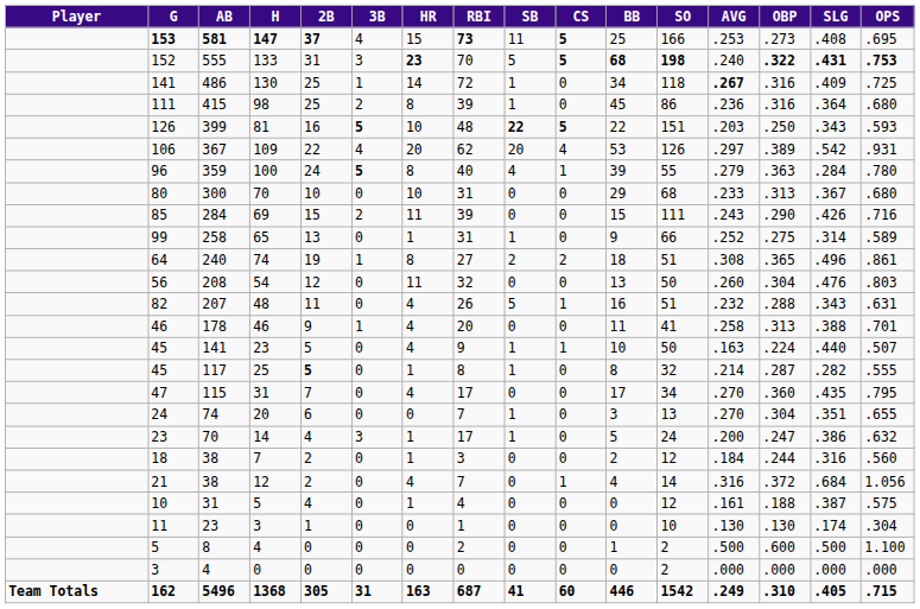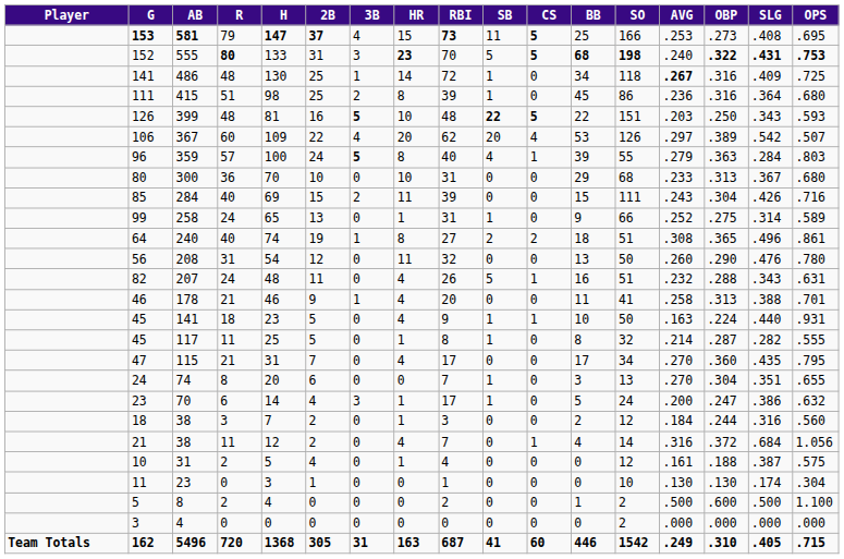 <table class="wikitable sortable">
 <tr>
 <th style="background:#380982; color:#FFF; width:14%;">Player</th>
 <th style="background:#380982; color:#FFF; width:5%;">G</th>
 <th style="background:#380982; color:#FFF; width:5%;">AB</th>
+<th style="background:#380982; color:#FFF; width:5%;">R</th>
 <th style="background:#380982; color:#FFF; width:5%;">H</th>
 <th style="background:#380982; color:#FFF; width:5%;">2B</th>
 <th style="background:#380982; color:#FFF; width:5%;">3B</th>
 <th style="background:#380982; color:#FFF; width:5%;">HR</th>
 <th style="background:#380982; color:#FFF; width:5%;">RBI</th>
 <th style="background:#380982; color:#FFF; width:5%;">SB</th>
 <th style="background:#380982; color:#FFF; width:5%;">CS</th>
 <th style="background:#380982; color:#FFF; width:5%;">BB</th>
 <th style="background:#380982; color:#FFF; width:5%;">SO</th>
 <th style="background:#380982; color:#FFF; width:5%;">AVG</th>
 <th style="background:#380982; color:#FFF; width:5%;">OBP</th>
 <th style="background:#380982; color:#FFF; width:5%;">SLG</th>
 <th style="background:#380982; color:#FFF; width:5%;">OPS</th>
 </tr>
 <tr>
 <td></td>
 <td><strong>153</strong></td>
 <td><strong>581</strong></td>
+<td>79</td>
 <td><strong>147</strong></td>
 <td><strong>37</strong></td>
 <td>4</td>
 <td>15</td>
 <td><strong>73</strong></td>
 <td>11</td>
 <td><strong>5</strong></td>
 <td>25</td>
 <td>166</td>
 <td>.253</td>
 <td>.273</td>
 <td>.408</td>
 <td>.695</td>
 </tr>
 <tr>
 <td></td>
 <td>152</td>
 <td>555</td>
+<td><strong>80</strong></td>
 <td>133</td>
 <td>31</td>
 <td>3</td>
 <td><strong>23</strong></td>
 <td>70</td>
 <td>5</td>
 <td><strong>5</strong></td>
 <td><strong>68</strong></td>
 <td><strong>198</strong></td>
 <td>.240</td>
 <td><strong>.322</strong></td>
 <td><strong>.431</strong></td>
 <td><strong>.753</strong></td>
 </tr>
 <tr>
 <td></td>
 <td>141</td>
 <td>486</td>
+<td>48</td>
 <td>130</td>
 <td>25</td>
 <td>1</td>
 <td>14</td>
 <td>72</td>
 <td>1</td>
 <td>0</td>
 <td>34</td>
 <td>118</td>
 <td><strong>.267</strong></td>
 <td>.316</td>
 <td>.409</td>
 <td>.725</td>
 </tr>
 <tr>
 <td></td>
 <td>111</td>
 <td>415</td>
+<td>51</td>
 <td>98</td>
 <td>25</td>
 <td>2</td>
 <td>8</td>
 <td>39</td>
 <td>1</td>
 <td>0</td>
 <td>45</td>
 <td>86</td>
 <td>.236</td>
 <td>.316</td>
 <td>.364</td>
 <td>.680</td>
 </tr>
 <tr>
 <td></td>
 <td>126</td>
 <td>399</td>
+<td>48</td>
 <td>81</td>
 <td>16</td>
 <td><strong>5</strong></td>
 <td>10</td>
 <td>48</td>
 <td><strong>22</strong></td>
 <td><strong>5</strong></td>
 <td>22</td>
 <td>151</td>
 <td>.203</td>
 <td>.250</td>
 <td>.343</td>
 <td>.593</td>
 </tr>
 <tr>
 <td></td>
 <td>106</td>
 <td>367</td>
+<td>60</td>
 <td>109</td>
 <td>22</td>
 <td>4</td>
 <td>20</td>
 <td>62</td>
 <td>20</td>
 <td>4</td>
 <td>53</td>
 <td>126</td>
 <td>.297</td>
 <td>.389</td>
 <td>.542</td>
-<td>.931</td>
+<td>.507</td>
 </tr>
 <tr>
 <td></td>
 <td>96</td>
 <td>359</td>
+<td>57</td>
 <td>100</td>
 <td>24</td>
 <td><strong>5</strong></td>
 <td>8</td>
 <td>40</td>
 <td>4</td>
 <td>1</td>
 <td>39</td>
 <td>55</td>
 <td>.279</td>
 <td>.363</td>
 <td>.284</td>
-<td>.780</td>
+<td>.803</td>
 </tr>
 <tr>
 <td></td>
 <td>80</td>
 <td>300</td>
+<td>36</td>
 <td>70</td>
 <td>10</td>
 <td>0</td>
 <td>10</td>
 <td>31</td>
 <td>0</td>
 <td>0</td>
 <td>29</td>
 <td>68</td>
 <td>.233</td>
 <td>.313</td>
 <td>.367</td>
 <td>.680</td>
 </tr>
 <tr>
 <td></td>
 <td>85</td>
 <td>284</td>
+<td>40</td>
 <td>69</td>
 <td>15</td>
 <td>2</td>
 <td>11</td>
 <td>39</td>
 <td>0</td>
 <td>0</td>
 <td>15</td>
 <td>111</td>
 <td>.243</td>
-<td>.290</td>
+<td>.304</td>
 <td>.426</td>
 <td>.716</td>
 </tr>
 <tr>
 <td></td>
 <td>99</td>
 <td>258</td>
+<td>24</td>
 <td>65</td>
 <td>13</td>
 <td>0</td>
 <td>1</td>
 <td>31</td>
 <td>1</td>
 <td>0</td>
 <td>9</td>
 <td>66</td>
 <td>.252</td>
 <td>.275</td>
 <td>.314</td>
 <td>.589</td>
 </tr>
 <tr>
 <td></td>
 <td>64</td>
 <td>240</td>
+<td>40</td>
 <td>74</td>
 <td>19</td>
 <td>1</td>
 <td>8</td>
 <td>27</td>
 <td>2</td>
 <td>2</td>
 <td>18</td>
 <td>51</td>
 <td>.308</td>
 <td>.365</td>
 <td>.496</td>
 <td>.861</td>
 </tr>
 <tr>
 <td></td>
 <td>56</td>
 <td>208</td>
+<td>31</td>
 <td>54</td>
 <td>12</td>
 <td>0</td>
 <td>11</td>
 <td>32</td>
 <td>0</td>
 <td>0</td>
 <td>13</td>
 <td>50</td>
 <td>.260</td>
-<td>.304</td>
+<td>.290</td>
 <td>.476</td>
-<td>.803</td>
+<td>.780</td>
 </tr>
 <tr>
 <td></td>
 <td>82</td>
 <td>207</td>
+<td>24</td>
 <td>48</td>
 <td>11</td>
 <td>0</td>
 <td>4</td>
 <td>26</td>
 <td>5</td>
 <td>1</td>
 <td>16</td>
 <td>51</td>
 <td>.232</td>
 <td>.288</td>
 <td>.343</td>
 <td>.631</td>
 </tr>
 <tr>
 <td></td>
 <td>46</td>
 <td>178</td>
+<td>21</td>
 <td>46</td>
 <td>9</td>
 <td>1</td>
 <td>4</td>
 <td>20</td>
 <td>0</td>
 <td>0</td>
 <td>11</td>
 <td>41</td>
 <td>.258</td>
 <td>.313</td>
 <td>.388</td>
 <td>.701</td>
 </tr>
 <tr>
 <td></td>
 <td>45</td>
 <td>141</td>
+<td>18</td>
 <td>23</td>
 <td>5</td>
 <td>0</td>
 <td>4</td>
 <td>9</td>
 <td>1</td>
 <td>1</td>
 <td>10</td>
 <td>50</td>
 <td>.163</td>
 <td>.224</td>
 <td>.440</td>
-<td>.507</td>
+<td>.931</td>
 </tr>
 <tr>
 <td></td>
 <td>45</td>
 <td>117</td>
+<td>11</td>
 <td>25</td>
-<td><strong>5</strong></td>
+<td>5</td>
 <td>0</td>
 <td>1</td>
 <td>8</td>
 <td>1</td>
 <td>0</td>
 <td>8</td>
 <td>32</td>
 <td>.214</td>
 <td>.287</td>
 <td>.282</td>
 <td>.555</td>
 </tr>
 <tr>
 <td></td>
 <td>47</td>
 <td>115</td>
+<td>21</td>
 <td>31</td>
 <td>7</td>
 <td>0</td>
 <td>4</td>
 <td>17</td>
 <td>0</td>
 <td>0</td>
 <td>17</td>
 <td>34</td>
 <td>.270</td>
 <td>.360</td>
 <td>.435</td>
 <td>.795</td>
 </tr>
 <tr>
 <td></td>
 <td>24</td>
 <td>74</td>
+<td>8</td>
 <td>20</td>
 <td>6</td>
 <td>0</td>
 <td>0</td>
 <td>7</td>
 <td>1</td>
 <td>0</td>
 <td>3</td>
 <td>13</td>
 <td>.270</td>
 <td>.304</td>
 <td>.351</td>
 <td>.655</td>
 </tr>
 <tr>
 <td></td>
 <td>23</td>
 <td>70</td>
+<td>6</td>
 <td>14</td>
 <td>4</td>
 <td>3</td>
 <td>1</td>
 <td>17</td>
 <td>1</td>
 <td>0</td>
 <td>5</td>
 <td>24</td>
 <td>.200</td>
 <td>.247</td>
 <td>.386</td>
 <td>.632</td>
 </tr>
 <tr>
 <td></td>
 <td>18</td>
 <td>38</td>
+<td>3</td>
 <td>7</td>
 <td>2</td>
 <td>0</td>
 <td>1</td>
 <td>3</td>
 <td>0</td>
 <td>0</td>
 <td>2</td>
 <td>12</td>
 <td>.184</td>
 <td>.244</td>
 <td>.316</td>
 <td>.560</td>
 </tr>
 <tr>
 <td></td>
 <td>21</td>
 <td>38</td>
+<td>11</td>
 <td>12</td>
 <td>2</td>
 <td>0</td>
 <td>4</td>
 <td>7</td>
 <td>0</td>
 <td>1</td>
 <td>4</td>
 <td>14</td>
 <td>.316</td>
 <td>.372</td>
 <td>.684</td>
 <td>1.056</td>
 </tr>
 <tr>
 <td></td>
 <td>10</td>
 <td>31</td>
+<td>2</td>
 <td>5</td>
 <td>4</td>
 <td>0</td>
 <td>1</td>
 <td>4</td>
 <td>0</td>
 <td>0</td>
 <td>0</td>
 <td>12</td>
 <td>.161</td>
 <td>.188</td>
 <td>.387</td>
 <td>.575</td>
 </tr>
 <tr>
 <td></td>
 <td>11</td>
 <td>23</td>
+<td>0</td>
 <td>3</td>
 <td>1</td>
 <td>0</td>
 <td>0</td>
 <td>1</td>
 <td>0</td>
 <td>0</td>
 <td>0</td>
 <td>10</td>
 <td>.130</td>
 <td>.130</td>
 <td>.174</td>
 <td>.304</td>
 </tr>
 <tr>
 <td></td>
 <td>5</td>
 <td>8</td>
+<td>2</td>
 <td>4</td>
 <td>0</td>
 <td>0</td>
 <td>0</td>
 <td>2</td>
 <td>0</td>
 <td>0</td>
 <td>1</td>
 <td>2</td>
 <td>.500</td>
 <td>.600</td>
 <td>.500</td>
 <td>1.100</td>
 </tr>
 <tr>
 <td></td>
 <td>3</td>
 <td>4</td>
 <td>0</td>
 <td>0</td>
 <td>0</td>
 <td>0</td>
 <td>0</td>
 <td>0</td>
 <td>0</td>
 <td>0</td>
+<td>0</td>
 <td>2</td>
 <td>.000</td>
 <td>.000</td>
 <td>.000</td>
 <td>.000</td>
 </tr>
 <tr>
 <td><strong>Team Totals</strong></td>
 <td><strong>162</strong></td>
 <td><strong>5496</strong></td>
+<td><strong>720</strong></td>
 <td><strong>1368</strong></td>
 <td><strong>305</strong></td>
 <td><strong>31</strong></td>
 <td><strong>163</strong></td>
 <td><strong>687</strong></td>
 <td><strong>41</strong></td>
 <td><strong>60</strong></td>
 <td><strong>446</strong></td>
 <td><strong>1542</strong></td>
 <td><strong>.249</strong></td>
 <td><strong>.310</strong></td>
 <td><strong>.405</strong></td>
 <td><strong>.715</strong></td>
 </tr>
 </table>
